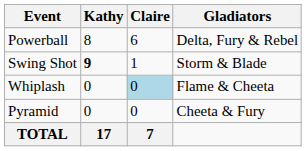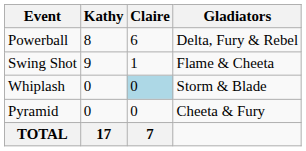 <table class="wikitable">
 <tr>
 <th>Event</th>
 <th>Kathy</th>
 <th>Claire</th>
 <th>Gladiators</th>
 </tr>
 <tr>
 <td>Powerball</td>
 <td>8</td>
 <td>6</td>
 <td>Delta, Fury & Rebel</td>
 </tr>
 <tr>
 <td>Swing Shot</td>
-<td><strong>9</strong></td>
+<td>9</td>
 <td>1</td>
-<td>Storm & Blade</td>
+<td>Flame & Cheeta</td>
 </tr>
 <tr>
 <td>Whiplash</td>
 <td>0</td>
 <td style="background: lightblue;">0</td>
-<td>Flame & Cheeta</td>
+<td>Storm & Blade</td>
 </tr>
 <tr>
 <td>Pyramid</td>
 <td>0</td>
 <td>0</td>
 <td>Cheeta & Fury</td>
 </tr>
 <tr>
 <th>TOTAL</th>
 <th>17</th>
 <th>7</th>
 </tr>
 </table>
